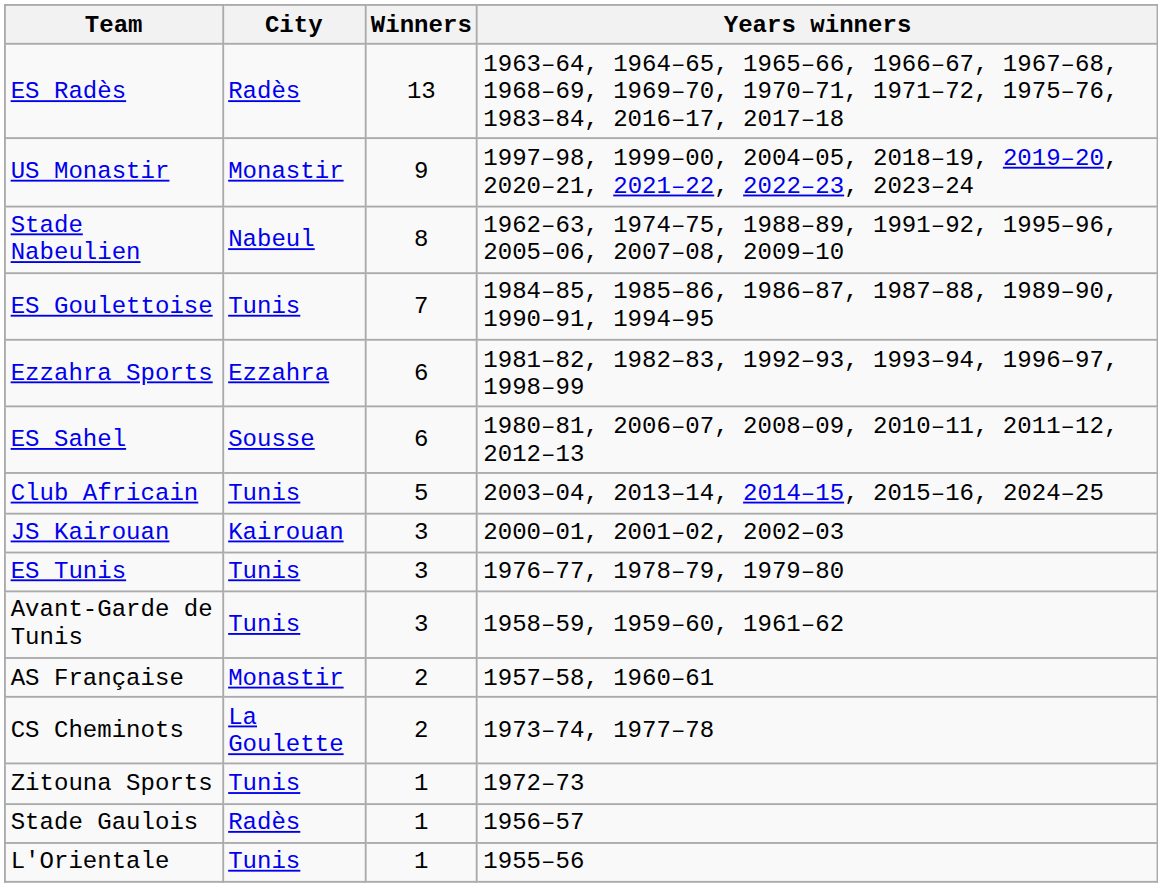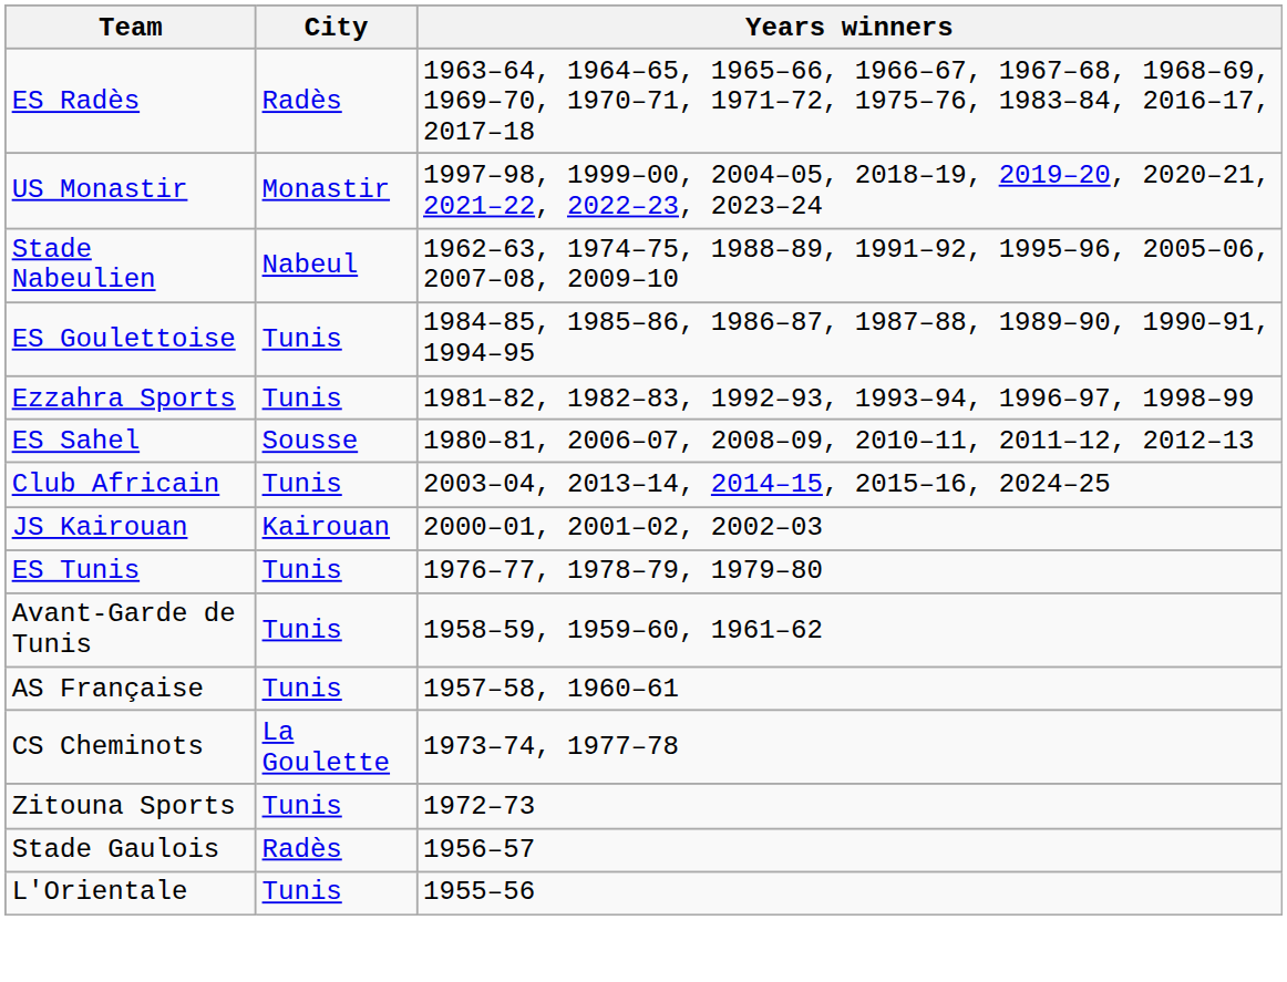 <table class="wikitable" width="100%">
 <tr align="center">
 <th>Team</th>
 <th>City</th>
-<th>Winners</th>
 <th>Years winners</th>
 </tr>
 <tr>
 <td><a href='#'>ES Radès</a> </td>
 <td><a href='#'>Radès</a></td>
-<td align="center">13</td>
 <td>1963–64, 1964–65, 1965–66, 1966–67, 1967–68, 1968–69, 1969–70, 1970–71, 1971–72, 1975–76, 1983–84, 2016–17, 2017–18</td>
 </tr>
 <tr>
 <td><a href='#'>US Monastir</a></td>
 <td><a href='#'>Monastir</a></td>
-<td align="center">9</td>
 <td>1997–98, 1999–00, 2004–05, 2018–19, <a href='#'>2019–20</a>, 2020–21, <a href='#'>2021–22</a>, <a href='#'>2022–23</a>, 2023–24</td>
 </tr>
 <tr>
 <td><a href='#'>Stade Nabeulien</a></td>
 <td><a href='#'>Nabeul</a></td>
-<td align="center">8</td>
 <td>1962–63, 1974–75, 1988–89, 1991–92, 1995–96, 2005–06, 2007–08, 2009–10</td>
 </tr>
 <tr>
 <td><a href='#'>ES Goulettoise</a></td>
 <td><a href='#'>Tunis</a></td>
-<td align="center">7</td>
 <td>1984–85, 1985–86, 1986–87, 1987–88, 1989–90, 1990–91, 1994–95</td>
 </tr>
 <tr>
 <td><a href='#'>Ezzahra Sports</a></td>
-<td><a href='#'>Ezzahra</a></td>
-<td align="center">6</td>
+<td><a href='#'>Tunis</a></td>
 <td>1981–82, 1982–83, 1992–93, 1993–94, 1996–97, 1998–99</td>
 </tr>
 <tr>
 <td><a href='#'>ES Sahel</a></td>
 <td><a href='#'>Sousse</a></td>
-<td align="center">6</td>
 <td>1980–81, 2006–07, 2008–09, 2010–11, 2011–12, 2012–13</td>
 </tr>
 <tr>
 <td><a href='#'>Club Africain</a></td>
 <td><a href='#'>Tunis</a></td>
-<td align="center">5</td>
 <td>2003–04, 2013–14, <a href='#'>2014–15</a>, 2015–16, 2024–25</td>
 </tr>
 <tr>
 <td><a href='#'>JS Kairouan</a></td>
 <td><a href='#'>Kairouan</a></td>
-<td align="center">3</td>
 <td>2000–01, 2001–02, 2002–03</td>
 </tr>
 <tr>
 <td><a href='#'>ES Tunis</a></td>
 <td><a href='#'>Tunis</a></td>
-<td align="center">3</td>
 <td>1976–77, 1978–79, 1979–80</td>
 </tr>
 <tr>
 <td>Avant-Garde de Tunis</td>
 <td><a href='#'>Tunis</a></td>
-<td align="center">3</td>
 <td>1958–59, 1959–60, 1961–62</td>
 </tr>
 <tr>
 <td>AS Française</td>
-<td><a href='#'>Monastir</a></td>
-<td align="center">2</td>
+<td><a href='#'>Tunis</a></td>
 <td>1957–58, 1960–61</td>
 </tr>
 <tr>
 <td>CS Cheminots</td>
 <td><a href='#'>La Goulette</a></td>
-<td align="center">2</td>
 <td>1973–74, 1977–78</td>
 </tr>
 <tr>
 <td>Zitouna Sports</td>
 <td><a href='#'>Tunis</a></td>
-<td align="center">1</td>
 <td>1972–73</td>
 </tr>
 <tr>
 <td>Stade Gaulois</td>
 <td><a href='#'>Radès</a></td>
-<td align="center">1</td>
 <td>1956–57</td>
 </tr>
 <tr>
 <td>L'Orientale</td>
 <td><a href='#'>Tunis</a></td>
-<td align="center">1</td>
 <td>1955–56</td>
 </tr>
 </table>
